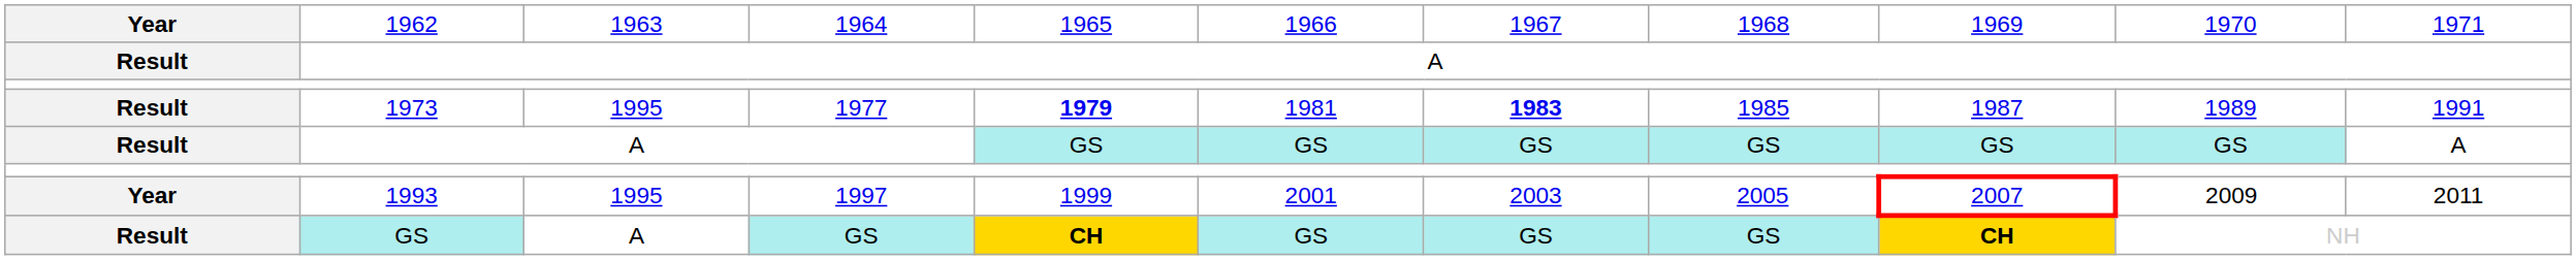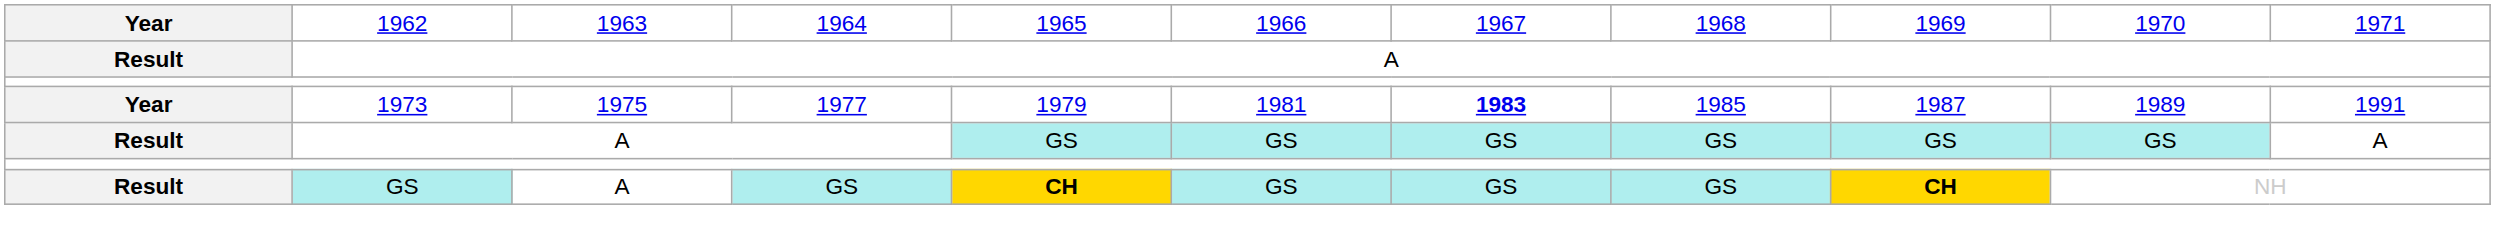 <table class="wikitable" style="text-align:center; font-size:90%; background:white;" width="100%">
 <tr>
 <th>Year</th>
 <td><a href='#'>1962</a></td>
 <td><a href='#'>1963</a></td>
 <td><a href='#'>1964</a></td>
 <td><a href='#'>1965</a></td>
 <td><a href='#'>1966</a></td>
 <td><a href='#'>1967</a></td>
 <td><a href='#'>1968</a></td>
 <td><a href='#'>1969</a></td>
 <td><a href='#'>1970</a></td>
 <td><a href='#'>1971</a></td>
 </tr>
 <tr>
 <th>Result</th>
 <td colspan="10">A</td>
 </tr>
 <tr>
 <td colspan="11"></td>
 </tr>
 <tr>
-<th>Result</th>
+<th>Year</th>
 <td><a href='#'>1973</a></td>
-<td><a href='#'>1995</a></td>
+<td><a href='#'>1975</a></td>
 <td><a href='#'>1977</a></td>
-<td><strong><a href='#'>1979</a></strong></td>
+<td><a href='#'>1979</a></td>
 <td><a href='#'>1981</a></td>
 <td><strong><a href='#'>1983</a></strong></td>
 <td><a href='#'>1985</a></td>
 <td><a href='#'>1987</a></td>
 <td><a href='#'>1989</a></td>
 <td><a href='#'>1991</a></td>
 </tr>
 <tr>
 <th>Result</th>
 <td colspan="3">A</td>
 <td bgcolor="afeeee">GS</td>
 <td bgcolor="afeeee">GS</td>
 <td bgcolor="afeeee">GS</td>
 <td bgcolor="afeeee">GS</td>
 <td bgcolor="afeeee">GS</td>
 <td bgcolor="afeeee">GS</td>
 <td>A</td>
 </tr>
 <tr>
 <td colspan="11"></td>
 </tr>
 <tr>
-<th>Year</th>
-<td><a href='#'>1993</a></td>
-<td><a href='#'>1995</a></td>
-<td><a href='#'>1997</a></td>
-<td><a href='#'>1999</a></td>
-<td><a href='#'>2001</a></td>
-<td><a href='#'>2003</a></td>
-<td><a href='#'>2005</a></td>
-<td style="border: 3px solid red"><a href='#'>2007</a></td>
-<td>2009</td>
-<td>2011</td>
-</tr>
-<tr>
 <th>Result</th>
 <td bgcolor="afeeee">GS</td>
 <td>A</td>
 <td bgcolor="afeeee">GS</td>
 <td bgcolor="gold"><strong>CH</strong></td>
 <td bgcolor="afeeee">GS</td>
 <td bgcolor="afeeee">GS</td>
 <td bgcolor="afeeee">GS</td>
 <td bgcolor="gold"><strong>CH</strong></td>
 <td colspan="2" style="color:#ccc">NH</td>
 </tr>
 </table>
